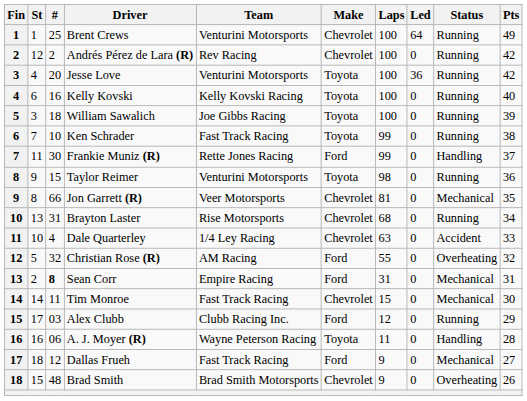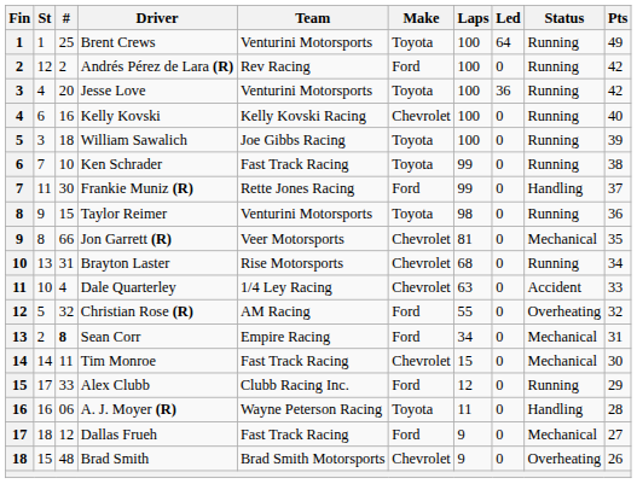 <table class="wikitable" style="font-size:95%">
 <tr>
 <th>Fin</th>
 <th>St</th>
 <th>#</th>
 <th>Driver</th>
 <th>Team</th>
 <th>Make</th>
 <th>Laps</th>
 <th>Led</th>
 <th>Status</th>
 <th>Pts</th>
 </tr>
 <tr>
 <th>1</th>
 <td>1</td>
 <td>25</td>
 <td>Brent Crews</td>
 <td>Venturini Motorsports</td>
-<td>Chevrolet</td>
+<td>Toyota</td>
 <td>100</td>
 <td>64</td>
 <td>Running</td>
 <td>49</td>
 </tr>
 <tr>
 <th>2</th>
 <td>12</td>
 <td>2</td>
 <td>Andrés Pérez de Lara <strong>(R)</strong></td>
 <td>Rev Racing</td>
-<td>Chevrolet</td>
+<td>Ford</td>
 <td>100</td>
 <td>0</td>
 <td>Running</td>
 <td>42</td>
 </tr>
 <tr>
 <th>3</th>
 <td>4</td>
 <td>20</td>
 <td>Jesse Love</td>
 <td>Venturini Motorsports</td>
 <td>Toyota</td>
 <td>100</td>
 <td>36</td>
 <td>Running</td>
 <td>42</td>
 </tr>
 <tr>
 <th>4</th>
 <td>6</td>
 <td>16</td>
 <td>Kelly Kovski</td>
 <td>Kelly Kovski Racing</td>
-<td>Toyota</td>
+<td>Chevrolet</td>
 <td>100</td>
 <td>0</td>
 <td>Running</td>
 <td>40</td>
 </tr>
 <tr>
 <th>5</th>
 <td>3</td>
 <td>18</td>
 <td>William Sawalich</td>
 <td>Joe Gibbs Racing</td>
 <td>Toyota</td>
 <td>100</td>
 <td>0</td>
 <td>Running</td>
 <td>39</td>
 </tr>
 <tr>
 <th>6</th>
 <td>7</td>
 <td>10</td>
 <td>Ken Schrader</td>
 <td>Fast Track Racing</td>
 <td>Toyota</td>
 <td>99</td>
 <td>0</td>
 <td>Running</td>
 <td>38</td>
 </tr>
 <tr>
 <th>7</th>
 <td>11</td>
 <td>30</td>
 <td>Frankie Muniz <strong>(R)</strong></td>
 <td>Rette Jones Racing</td>
 <td>Ford</td>
 <td>99</td>
 <td>0</td>
 <td>Handling</td>
 <td>37</td>
 </tr>
 <tr>
 <th>8</th>
 <td>9</td>
 <td>15</td>
 <td>Taylor Reimer</td>
 <td>Venturini Motorsports</td>
 <td>Toyota</td>
 <td>98</td>
 <td>0</td>
 <td>Running</td>
 <td>36</td>
 </tr>
 <tr>
 <th>9</th>
 <td>8</td>
 <td>66</td>
 <td>Jon Garrett <strong>(R)</strong></td>
 <td>Veer Motorsports</td>
 <td>Chevrolet</td>
 <td>81</td>
 <td>0</td>
 <td>Mechanical</td>
 <td>35</td>
 </tr>
 <tr>
 <th>10</th>
 <td>13</td>
 <td>31</td>
 <td>Brayton Laster</td>
 <td>Rise Motorsports</td>
 <td>Chevrolet</td>
 <td>68</td>
 <td>0</td>
 <td>Running</td>
 <td>34</td>
 </tr>
 <tr>
 <th>11</th>
 <td>10</td>
 <td>4</td>
 <td>Dale Quarterley</td>
 <td>1/4 Ley Racing</td>
 <td>Chevrolet</td>
 <td>63</td>
 <td>0</td>
 <td>Accident</td>
 <td>33</td>
 </tr>
 <tr>
 <th>12</th>
 <td>5</td>
 <td>32</td>
 <td>Christian Rose <strong>(R)</strong></td>
 <td>AM Racing</td>
 <td>Ford</td>
 <td>55</td>
 <td>0</td>
 <td>Overheating</td>
 <td>32</td>
 </tr>
 <tr>
 <th>13</th>
 <td>2</td>
 <td><strong>8</strong></td>
 <td>Sean Corr</td>
 <td>Empire Racing</td>
 <td>Ford</td>
-<td>31</td>
+<td>34</td>
 <td>0</td>
 <td>Mechanical</td>
 <td>31</td>
 </tr>
 <tr>
 <th>14</th>
 <td>14</td>
 <td>11</td>
 <td>Tim Monroe</td>
 <td>Fast Track Racing</td>
 <td>Chevrolet</td>
 <td>15</td>
 <td>0</td>
 <td>Mechanical</td>
 <td>30</td>
 </tr>
 <tr>
 <th>15</th>
 <td>17</td>
-<td>03</td>
+<td>33</td>
 <td>Alex Clubb</td>
 <td>Clubb Racing Inc.</td>
 <td>Ford</td>
 <td>12</td>
 <td>0</td>
 <td>Running</td>
 <td>29</td>
 </tr>
 <tr>
 <th>16</th>
 <td>16</td>
 <td>06</td>
 <td>A. J. Moyer <strong>(R)</strong></td>
 <td>Wayne Peterson Racing</td>
 <td>Toyota</td>
 <td>11</td>
 <td>0</td>
 <td>Handling</td>
 <td>28</td>
 </tr>
 <tr>
 <th>17</th>
 <td>18</td>
 <td>12</td>
 <td>Dallas Frueh</td>
 <td>Fast Track Racing</td>
 <td>Ford</td>
 <td>9</td>
 <td>0</td>
 <td>Mechanical</td>
 <td>27</td>
 </tr>
 <tr>
 <th>18</th>
 <td>15</td>
 <td>48</td>
 <td>Brad Smith</td>
 <td>Brad Smith Motorsports</td>
 <td>Chevrolet</td>
 <td>9</td>
 <td>0</td>
 <td>Overheating</td>
 <td>26</td>
 </tr>
 <tr>
 <th colspan="10"></th>
 </tr>
 </table>
